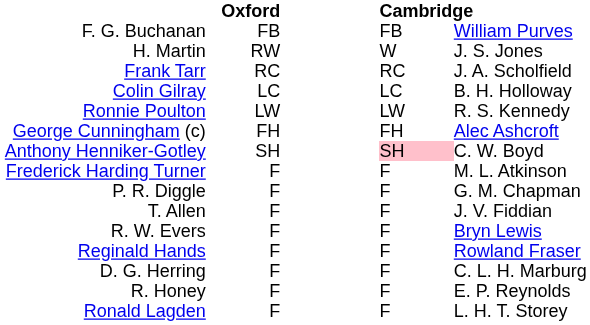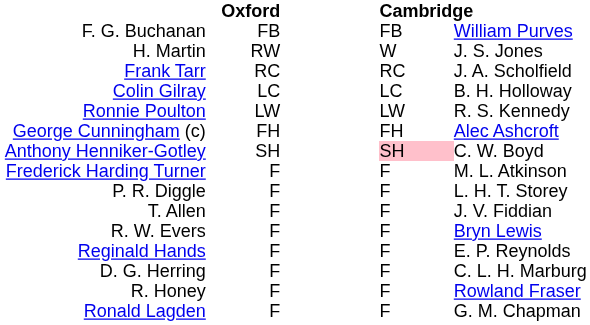 <table width="100%" style="font-size: 90%; " cellspacing="0" cellpadding="0" align=center>
 <tr>
 <td width=41%; text-align=right></td>
 <td width=3%; text-align:right></td>
 <td width=4%; text-align:center></td>
 <td width=3%; text-align:left></td>
 <td width=49%; text-align:left></td>
 </tr>
 <tr>
 <td colspan=2; align=right><strong>Oxford</strong></td>
 <td></td>
 <td colspan=2;><strong>Cambridge</strong></td>
 </tr>
 <tr>
 <td align=right>F. G. Buchanan</td>
 <td align=right>FB</td>
 <td></td>
 <td>FB</td>
 <td><a href='#'>William Purves</a></td>
 </tr>
 <tr>
 <td align=right>H. Martin</td>
 <td align=right>RW</td>
 <td></td>
 <td>W</td>
 <td>J. S. Jones</td>
 </tr>
 <tr>
 <td align=right><a href='#'>Frank Tarr</a></td>
 <td align=right>RC</td>
 <td></td>
 <td>RC</td>
 <td>J. A. Scholfield</td>
 </tr>
 <tr>
 <td align=right><a href='#'>Colin Gilray</a></td>
 <td align=right>LC</td>
 <td></td>
 <td>LC</td>
 <td>B. H. Holloway</td>
 </tr>
 <tr>
 <td align=right><a href='#'>Ronnie Poulton</a></td>
 <td align=right>LW</td>
 <td></td>
 <td>LW</td>
 <td>R. S. Kennedy</td>
 </tr>
 <tr>
 <td align=right><a href='#'>George Cunningham</a> (c)</td>
 <td align=right>FH</td>
 <td></td>
 <td>FH</td>
 <td><a href='#'>Alec Ashcroft</a></td>
 </tr>
 <tr>
 <td align=right><a href='#'>Anthony Henniker-Gotley</a></td>
 <td align=right>SH</td>
 <td></td>
 <td style="background: pink;">SH</td>
 <td>C. W. Boyd</td>
 </tr>
 <tr>
 <td align=right><a href='#'>Frederick Harding Turner</a></td>
 <td align=right>F</td>
 <td></td>
 <td>F</td>
 <td>M. L. Atkinson</td>
 </tr>
 <tr>
 <td align=right>P. R. Diggle</td>
 <td align=right>F</td>
 <td></td>
 <td>F</td>
-<td>G. M. Chapman</td>
+<td>L. H. T. Storey</td>
 </tr>
 <tr>
 <td align=right>T. Allen</td>
 <td align=right>F</td>
 <td></td>
 <td>F</td>
 <td>J. V. Fiddian</td>
 </tr>
 <tr>
 <td align=right>R. W. Evers</td>
 <td align=right>F</td>
 <td></td>
 <td>F</td>
 <td><a href='#'>Bryn Lewis</a></td>
 </tr>
 <tr>
 <td align=right><a href='#'>Reginald Hands</a></td>
 <td align=right>F</td>
 <td></td>
 <td>F</td>
-<td><a href='#'>Rowland Fraser</a></td>
+<td>E. P. Reynolds</td>
 </tr>
 <tr>
 <td align=right>D. G. Herring</td>
 <td align=right>F</td>
 <td></td>
 <td>F</td>
 <td>C. L. H. Marburg</td>
 </tr>
 <tr>
 <td align=right>R. Honey</td>
 <td align=right>F</td>
 <td></td>
 <td>F</td>
-<td>E. P. Reynolds</td>
+<td><a href='#'>Rowland Fraser</a></td>
 </tr>
 <tr>
 <td align=right><a href='#'>Ronald Lagden</a></td>
 <td align=right>F</td>
 <td></td>
 <td>F</td>
-<td>L. H. T. Storey</td>
+<td>G. M. Chapman</td>
 </tr>
 </table>
